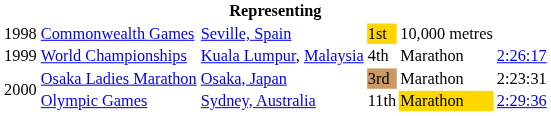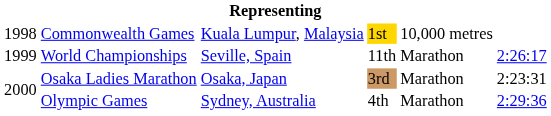 <table>
 <tr>
 <th colspan="6">Representing </th>
 </tr>
 <tr>
 <td>1998</td>
 <td><a href='#'>Commonwealth Games</a></td>
-<td><a href='#'>Seville, Spain</a></td>
+<td><a href='#'>Kuala Lumpur</a>, <a href='#'>Malaysia</a></td>
 <td bgcolor="gold">1st</td>
 <td>10,000 metres</td>
 <td></td>
 </tr>
 <tr>
 <td>1999</td>
 <td><a href='#'>World Championships</a></td>
-<td><a href='#'>Kuala Lumpur</a>, <a href='#'>Malaysia</a></td>
-<td>4th</td>
+<td><a href='#'>Seville, Spain</a></td>
+<td>11th</td>
 <td>Marathon</td>
 <td><a href='#'>2:26:17</a></td>
 </tr>
 <tr>
 <td rowspan=2>2000</td>
 <td><a href='#'>Osaka Ladies Marathon</a></td>
 <td><a href='#'>Osaka, Japan</a></td>
 <td bgcolor="cc9966">3rd</td>
 <td>Marathon</td>
 <td>2:23:31</td>
 </tr>
 <tr>
 <td><a href='#'>Olympic Games</a></td>
 <td><a href='#'>Sydney, Australia</a></td>
-<td>11th</td>
-<td style="background: gold;">Marathon</td>
+<td>4th</td>
+<td>Marathon</td>
 <td><a href='#'>2:29:36</a></td>
 </tr>
 </table>
